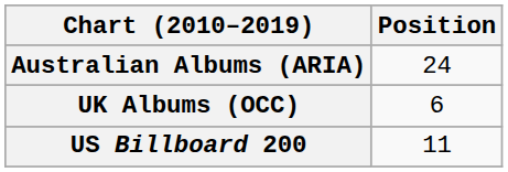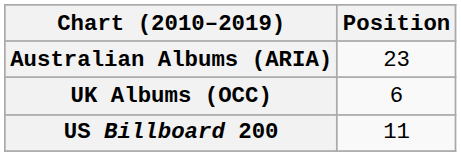 <table class="wikitable sortable plainrowheaders" style="text-align:center">
 <tr>
 <th scope="col">Chart (2010–2019)</th>
 <th scope="col">Position</th>
 </tr>
 <tr>
 <th scope="row">Australian Albums (ARIA)</th>
-<td>24</td>
+<td>23</td>
 </tr>
 <tr>
 <th scope="row">UK Albums (OCC)</th>
 <td>6</td>
 </tr>
 <tr>
 <th scope="row">US <em>Billboard</em> 200</th>
 <td>11</td>
 </tr>
 </table>
